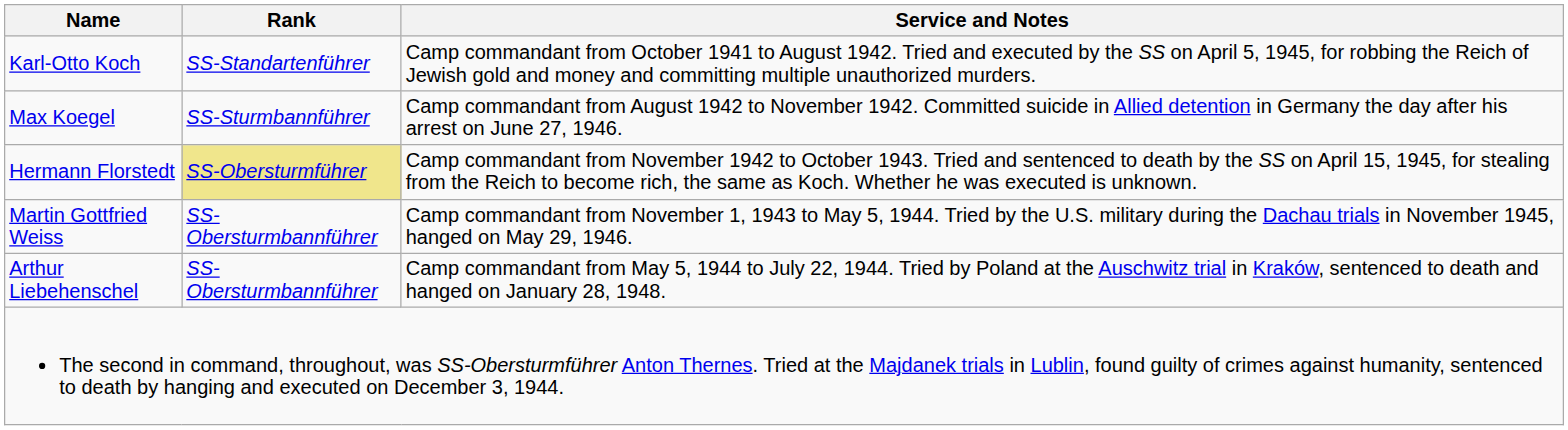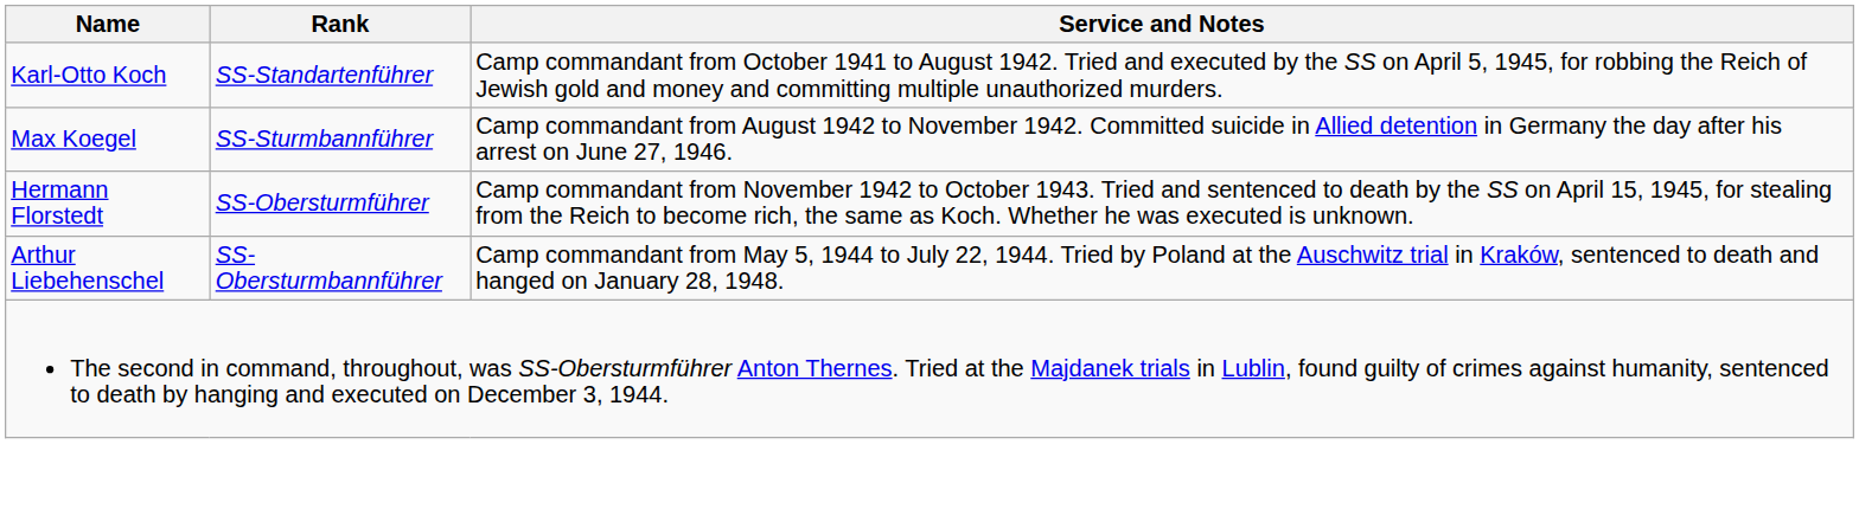 <table class="wikitable">
 <tr>
 <th>Name</th>
 <th>Rank</th>
 <th>Service and Notes</th>
 </tr>
 <tr>
 <td><a href='#'>Karl-Otto Koch</a></td>
 <td><em><a href='#'>SS-Standartenführer</a></em></td>
 <td>Camp commandant from October 1941 to August 1942. Tried and executed by the <em>SS</em> on April 5, 1945, for robbing the Reich of Jewish gold and money and committing multiple unauthorized murders.</td>
 </tr>
 <tr>
 <td><a href='#'>Max Koegel</a></td>
 <td><em><a href='#'>SS-Sturmbannführer</a></em></td>
 <td>Camp commandant from August 1942 to November 1942. Committed suicide in <a href='#'>Allied detention</a> in Germany the day after his arrest on June 27, 1946.</td>
 </tr>
 <tr>
 <td><a href='#'>Hermann Florstedt</a></td>
-<td style="background: khaki;"><em><a href='#'>SS-Obersturmführer</a></em></td>
+<td><em><a href='#'>SS-Obersturmführer</a></em></td>
 <td>Camp commandant from November 1942 to October 1943. Tried and sentenced to death by the <em>SS</em> on April 15, 1945, for stealing from the Reich to become rich, the same as Koch. Whether he was executed is unknown.</td>
-</tr>
-<tr>
-<td><a href='#'>Martin Gottfried Weiss</a></td>
-<td><em><a href='#'>SS-Obersturmbannführer</a></em></td>
-<td>Camp commandant from November 1, 1943 to May 5, 1944. Tried by the U.S. military during the <a href='#'>Dachau trials</a> in November 1945, hanged on May 29, 1946.</td>
 </tr>
 <tr>
 <td><a href='#'>Arthur Liebehenschel</a></td>
 <td><em><a href='#'>SS-Obersturmbannführer</a></em></td>
 <td>Camp commandant from May 5, 1944 to July 22, 1944. Tried by Poland at the <a href='#'>Auschwitz trial</a> in <a href='#'>Kraków</a>, sentenced to death and hanged on January 28, 1948.</td>
 </tr>
 <tr>
 <td colspan="3"><br><ul><li>The second in command, throughout, was <em>SS-Obersturmführer</em> <a href='#'>Anton Thernes</a>. Tried at the <a href='#'>Majdanek trials</a> in <a href='#'>Lublin</a>, found guilty of crimes against humanity, sentenced to death by hanging and executed on December 3, 1944.</li></ul></td>
 </tr>
 </table>
